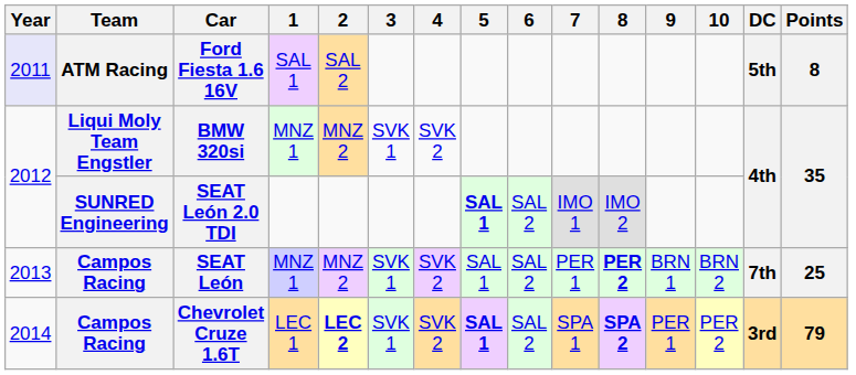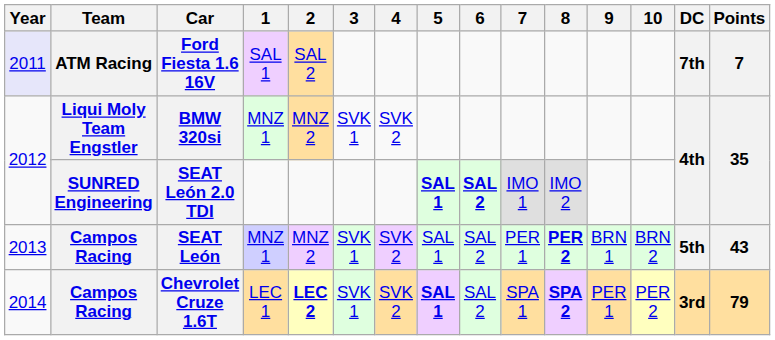 <table class="wikitable" style="text-align:center; font-size:85%">
 <tr>
 <th>Year</th>
 <th>Team</th>
 <th>Car</th>
 <th>1</th>
 <th>2</th>
 <th>3</th>
 <th>4</th>
 <th>5</th>
 <th>6</th>
 <th>7</th>
 <th>8</th>
 <th>9</th>
 <th>10</th>
 <th>DC</th>
 <th>Points</th>
 </tr>
 <tr>
 <td style="background: lavender;"><a href='#'>2011</a></td>
 <th>ATM Racing</th>
 <th><a href='#'>Ford Fiesta 1.6 16V</a></th>
 <td style="background:#EFCFFF;"><a href='#'>SAL<br>1</a><br></td>
 <td style="background:#FFDF9F;"><a href='#'>SAL<br>2</a><br></td>
 <td></td>
 <td></td>
 <td></td>
 <td></td>
 <td></td>
 <td></td>
 <td></td>
 <td></td>
-<th>5th</th>
-<th>8</th>
+<th>7th</th>
+<th>7</th>
 </tr>
 <tr>
 <td rowspan="2"><a href='#'>2012</a></td>
 <th><a href='#'>Liqui Moly Team Engstler</a></th>
 <th><a href='#'>BMW 320si</a></th>
 <td style="background:#DFFFDF;"><a href='#'>MNZ<br>1</a><br></td>
 <td style="background:#FFDF9F;"><a href='#'>MNZ<br>2</a><br></td>
 <td style="background:#;"><a href='#'>SVK<br>1</a></td>
 <td style="background:#;"><a href='#'>SVK<br>2</a></td>
 <td></td>
 <td></td>
 <td></td>
 <td></td>
 <td></td>
 <td></td>
 <th rowspan="2">4th</th>
 <th rowspan="2">35</th>
 </tr>
 <tr>
 <th><a href='#'>SUNRED Engineering</a></th>
 <th><a href='#'>SEAT León 2.0 TDI</a></th>
 <td></td>
 <td></td>
 <td></td>
 <td></td>
 <td style="background:#DFFFDF;"><strong><a href='#'>SAL<br>1</a></strong><br></td>
-<td style="background:#DFFFDF;"><a href='#'>SAL<br>2</a><br></td>
+<td style="background:#DFFFDF;"><strong><a href='#'>SAL<br>2</a><br></strong></td>
 <td style="background:#DFDFDF;"><a href='#'>IMO<br>1</a><br></td>
 <td style="background:#DFDFDF;"><a href='#'>IMO<br>2</a><br></td>
 <td></td>
 <td></td>
 </tr>
 <tr>
 <td><a href='#'>2013</a></td>
 <th><a href='#'>Campos Racing</a></th>
 <th><a href='#'>SEAT León</a></th>
 <td style="background:#CFCFFF;"><a href='#'>MNZ<br>1</a><br></td>
 <td style="background:#EFCFFF;"><a href='#'>MNZ<br>2</a><br></td>
 <td style="background:#DFFFDF;"><a href='#'>SVK<br>1</a><br></td>
 <td style="background:#EFCFFF;"><a href='#'>SVK<br>2</a><br></td>
 <td style="background:#DFFFDF;"><a href='#'>SAL<br>1</a><br></td>
 <td style="background:#DFFFDF;"><a href='#'>SAL<br>2</a><br></td>
 <td style="background:#DFFFDF;"><a href='#'>PER<br>1</a><br></td>
 <td style="background:#DFFFDF;"><strong><a href='#'>PER<br>2</a></strong><br></td>
 <td style="background:#DFFFDF;"><a href='#'>BRN<br>1</a><br></td>
 <td style="background:#DFFFDF;"><a href='#'>BRN<br>2</a><br></td>
-<th>7th</th>
-<th>25</th>
+<th>5th</th>
+<th>43</th>
 </tr>
 <tr>
 <td><a href='#'>2014</a></td>
 <th><a href='#'>Campos Racing</a></th>
 <th><a href='#'>Chevrolet Cruze 1.6T</a></th>
 <td style="background:#FFDF9F;"><a href='#'>LEC<br>1</a><br></td>
 <td style="background:#FFFFBF;"><strong><a href='#'>LEC<br>2</a></strong><br></td>
 <td style="background:#DFFFDF;"><a href='#'>SVK<br>1</a><br></td>
 <td style="background:#FFDF9F;"><a href='#'>SVK<br>2</a><br></td>
 <td style="background:#EFCFFF;"><strong><a href='#'>SAL<br>1</a></strong><br></td>
 <td style="background:#DFFFDF;"><a href='#'>SAL<br>2</a><br></td>
 <td style="background:#FFDF9F;"><a href='#'>SPA<br>1</a><br></td>
 <td style="background:#EFCFFF;"><strong><a href='#'>SPA<br>2</a></strong><br></td>
 <td style="background:#FFDF9F;"><a href='#'>PER<br>1</a><br></td>
 <td style="background:#FFFFBF;"><a href='#'>PER<br>2</a><br></td>
 <th style="background:#FFDF9F;">3rd</th>
 <th style="background:#FFDF9F;">79</th>
 </tr>
 </table>
